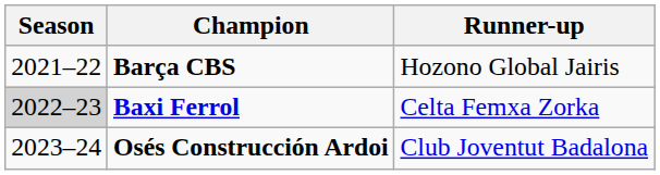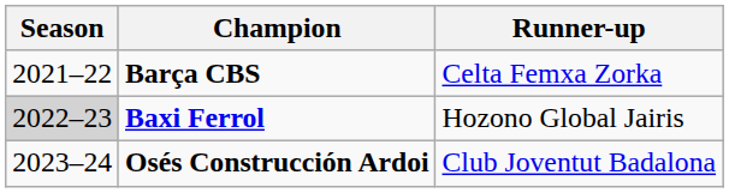 <table class="wikitable">
 <tr>
 <th>Season</th>
 <th>Champion</th>
 <th>Runner-up</th>
 </tr>
 <tr>
 <td>2021–22</td>
 <td><strong>Barça CBS</strong></td>
-<td>Hozono Global Jairis</td>
+<td><a href='#'>Celta Femxa Zorka</a></td>
 </tr>
 <tr>
 <td style="background: lightgrey;">2022–23</td>
 <td><strong><a href='#'>Baxi Ferrol</a></strong></td>
-<td><a href='#'>Celta Femxa Zorka</a></td>
+<td>Hozono Global Jairis</td>
 </tr>
 <tr>
 <td>2023–24</td>
 <td><strong>Osés Construcción Ardoi</strong></td>
 <td><a href='#'>Club Joventut Badalona</a></td>
 </tr>
 </table>
